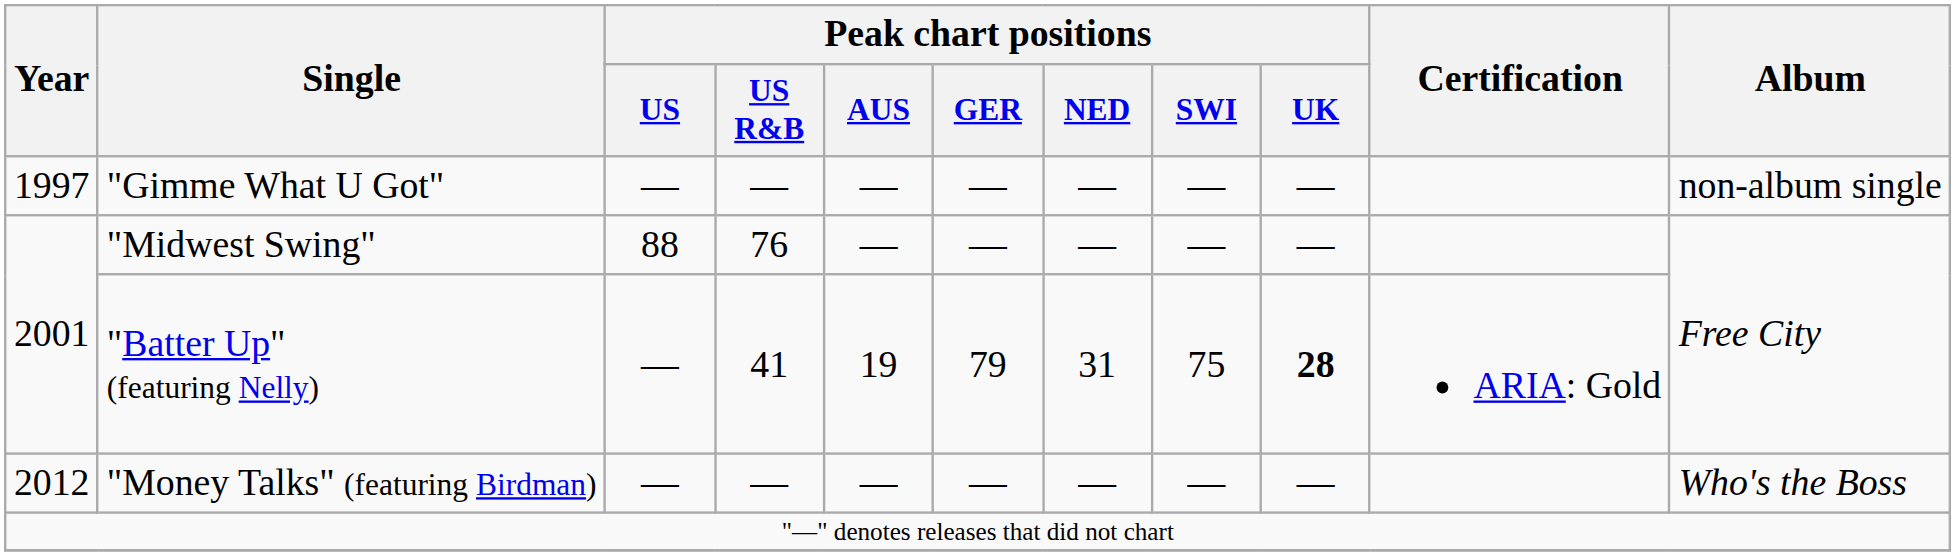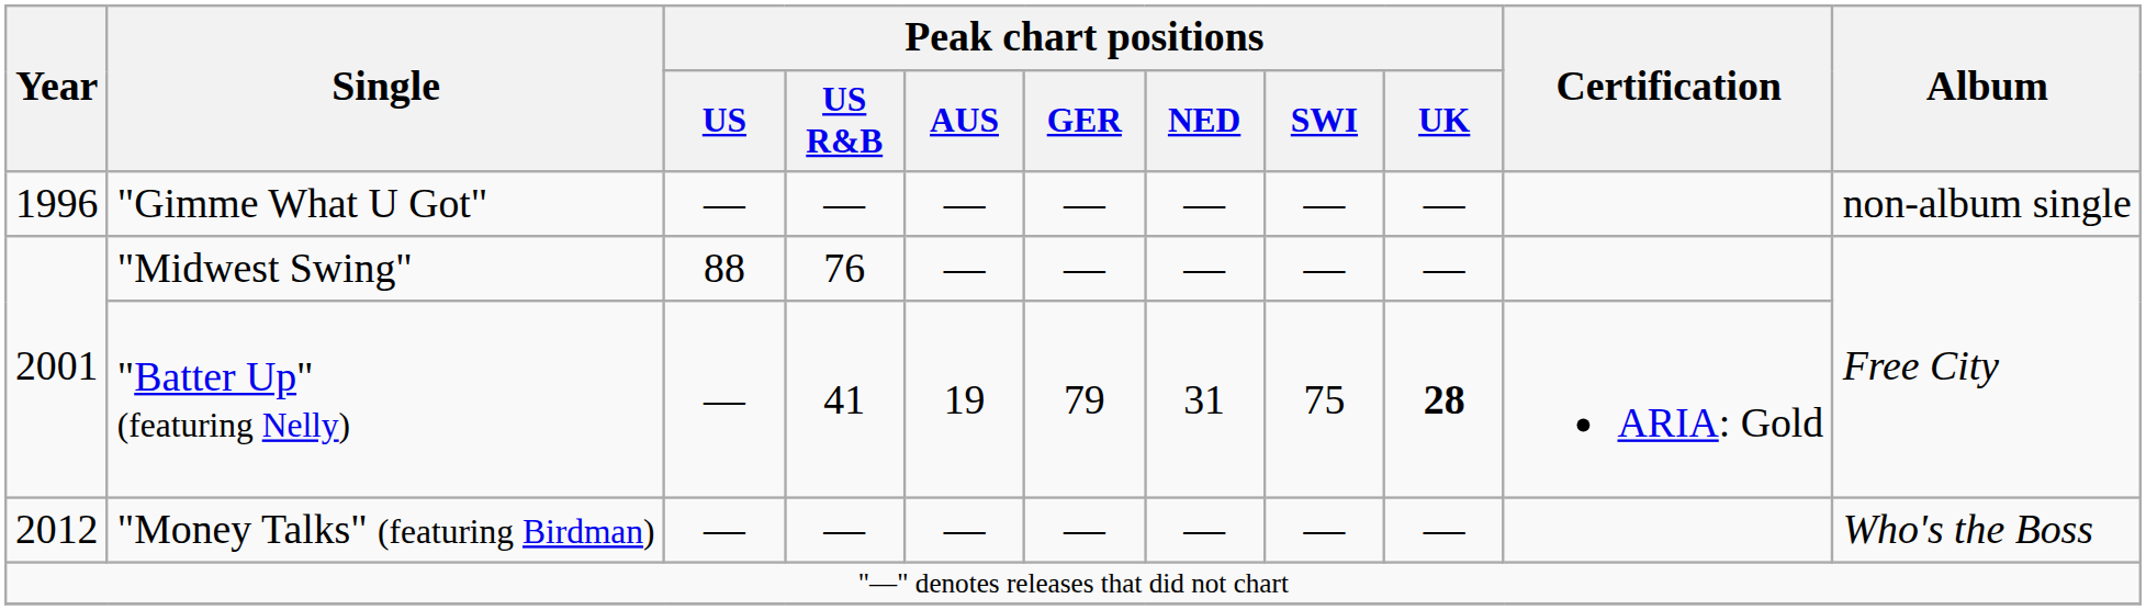 <table class="wikitable" style="text-align:center;">
 <tr>
 <th rowspan="2">Year</th>
 <th rowspan="2">Single</th>
 <th colspan="7">Peak chart positions</th>
 <th rowspan="2">Certification</th>
 <th rowspan="2">Album</th>
 </tr>
 <tr style="font-size:smaller;">
 <th width="40"><a href='#'>US</a><br></th>
 <th width="40"><a href='#'>US R&B</a><br></th>
 <th width="40"><a href='#'>AUS</a><br></th>
 <th width="40"><a href='#'>GER</a><br></th>
 <th width="40"><a href='#'>NED</a><br></th>
 <th width="40"><a href='#'>SWI</a><br></th>
 <th width="40"><a href='#'>UK</a><br></th>
 </tr>
 <tr>
-<td rowspan="1">1997</td>
+<td rowspan="1">1996</td>
 <td align="left">"Gimme What U Got"</td>
 <td>—</td>
 <td>—</td>
 <td>—</td>
 <td>—</td>
 <td>—</td>
 <td>—</td>
 <td>—</td>
 <td></td>
 <td align="left" rowspan="1">non-album single</td>
 </tr>
 <tr>
 <td rowspan="2">2001</td>
 <td align="left">"Midwest Swing"</td>
 <td>88</td>
 <td>76</td>
 <td>—</td>
 <td>—</td>
 <td>—</td>
 <td>—</td>
 <td>—</td>
 <td></td>
 <td align="left" rowspan="2"><em>Free City</em></td>
 </tr>
 <tr>
 <td align="left">"<a href='#'>Batter Up</a>"<br><small>(featuring <a href='#'>Nelly</a>)</small></td>
 <td>—</td>
 <td>41</td>
 <td>19</td>
 <td>79</td>
 <td>31</td>
 <td>75</td>
 <td><strong>28</strong></td>
 <td><br><ul><li><a href='#'>ARIA</a>: Gold</li></ul></td>
 </tr>
 <tr>
 <td rowspan="1">2012</td>
 <td align="left">"Money Talks" <small>(featuring <a href='#'>Birdman</a>)</small></td>
 <td>—</td>
 <td>—</td>
 <td>—</td>
 <td>—</td>
 <td>—</td>
 <td>—</td>
 <td>—</td>
 <td></td>
 <td align="left" rowspan="1"><em>Who's the Boss</em></td>
 </tr>
 <tr>
 <td colspan="11" style="font-size:8pt">"—" denotes releases that did not chart</td>
 </tr>
 <tr>
 </tr>
 </table>
